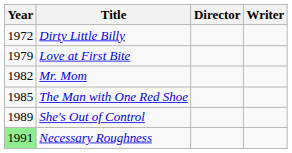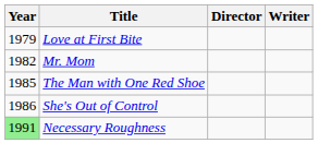 <table class="wikitable plainrowheaders">
 <tr>
 <th>Year</th>
 <th>Title</th>
 <th>Director</th>
 <th>Writer</th>
-</tr>
-<tr>
-<td>1972</td>
-<td><em><a href='#'>Dirty Little Billy</a></em></td>
-<td></td>
-<td></td>
 </tr>
 <tr>
 <td>1979</td>
 <td><em><a href='#'>Love at First Bite</a></em></td>
 <td></td>
 <td></td>
 </tr>
 <tr>
 <td>1982</td>
 <td><em><a href='#'>Mr. Mom</a></em></td>
 <td></td>
 <td></td>
 </tr>
 <tr>
 <td>1985</td>
 <td><em><a href='#'>The Man with One Red Shoe</a></em></td>
 <td></td>
 <td></td>
 </tr>
 <tr>
-<td>1989</td>
+<td>1986</td>
 <td><em><a href='#'>She's Out of Control</a></em></td>
 <td></td>
 <td></td>
 </tr>
 <tr>
 <td style="background: lightgreen;">1991</td>
 <td><em><a href='#'>Necessary Roughness</a></em></td>
 <td></td>
 <td></td>
 </tr>
 </table>
